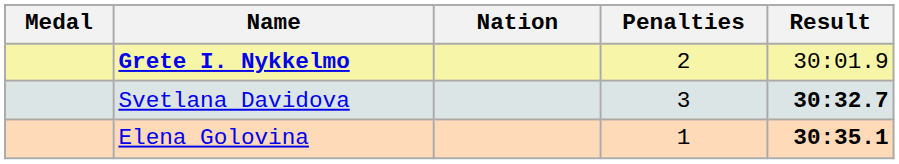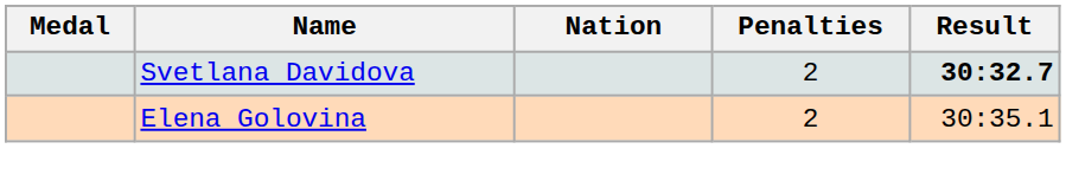 <table class=wikitable style="border:1px solid #AAAAAA;font-size:90%">
 <tr bgcolor="#E4E4E4">
 <th style="border-bottom:1px solid #AAAAAA" width=50>Medal</th>
 <th style="border-bottom:1px solid #AAAAAA" width=160>Name</th>
 <th style="border-bottom:1px solid #AAAAAA" width=80>Nation</th>
 <th style="border-bottom:1px solid #AAAAAA" width=80>Penalties</th>
 <th style="border-bottom:1px solid #AAAAAA" width=60>Result</th>
 </tr>
-<tr bgcolor="#F7F6A8">
-<td align="center"></td>
-<td><strong><a href='#'>Grete I. Nykkelmo</a></strong></td>
-<td align="center"></td>
-<td align="center">2</td>
-<td align="right">30:01.9</td>
-</tr>
 <tr bgcolor="#DCE5E5">
 <td align="center"></td>
 <td><a href='#'>Svetlana Davidova</a></td>
 <td align="center"></td>
-<td align="center">3</td>
+<td align="center">2</td>
 <td align="right"><strong>30:32.7</strong></td>
 </tr>
 <tr bgcolor="#FFDAB9">
 <td align="center"></td>
 <td><a href='#'>Elena Golovina</a></td>
 <td align="center"></td>
-<td align="center">1</td>
-<td align="right"><strong>30:35.1</strong></td>
+<td align="center">2</td>
+<td align="right">30:35.1</td>
 </tr>
 </table>
